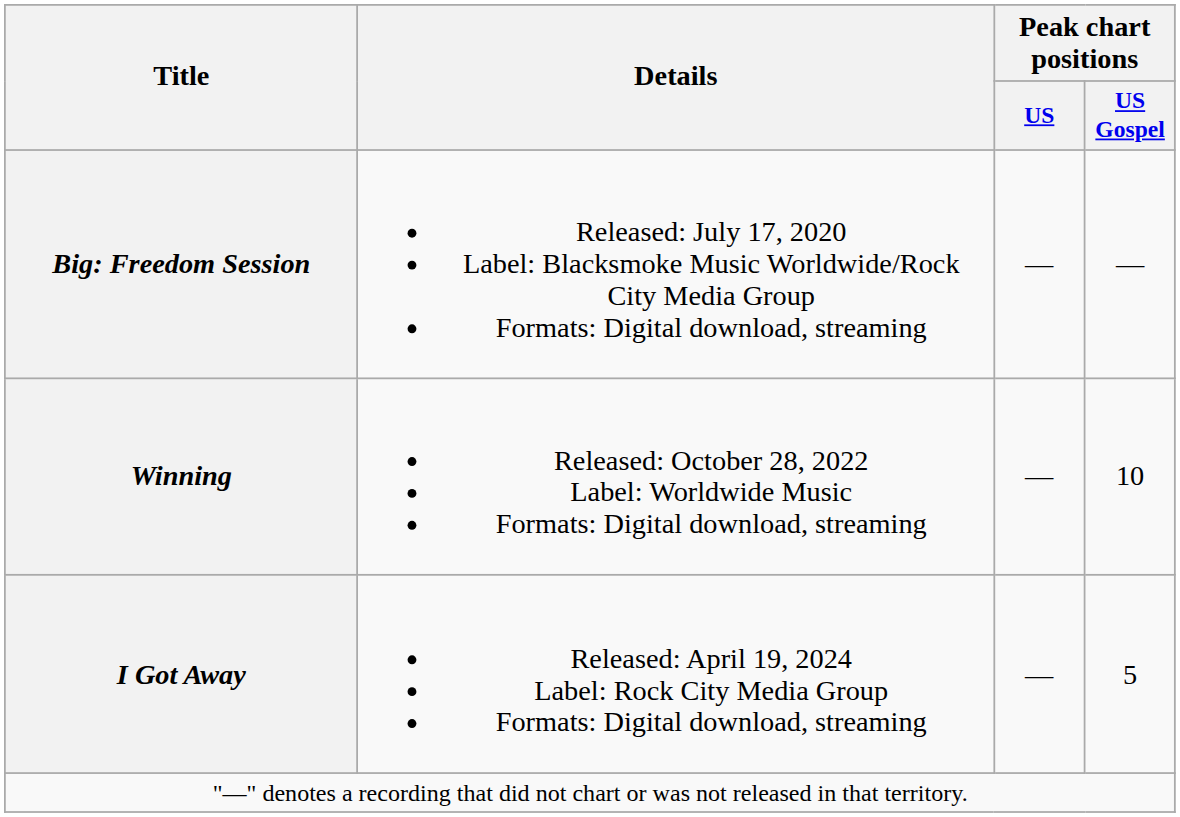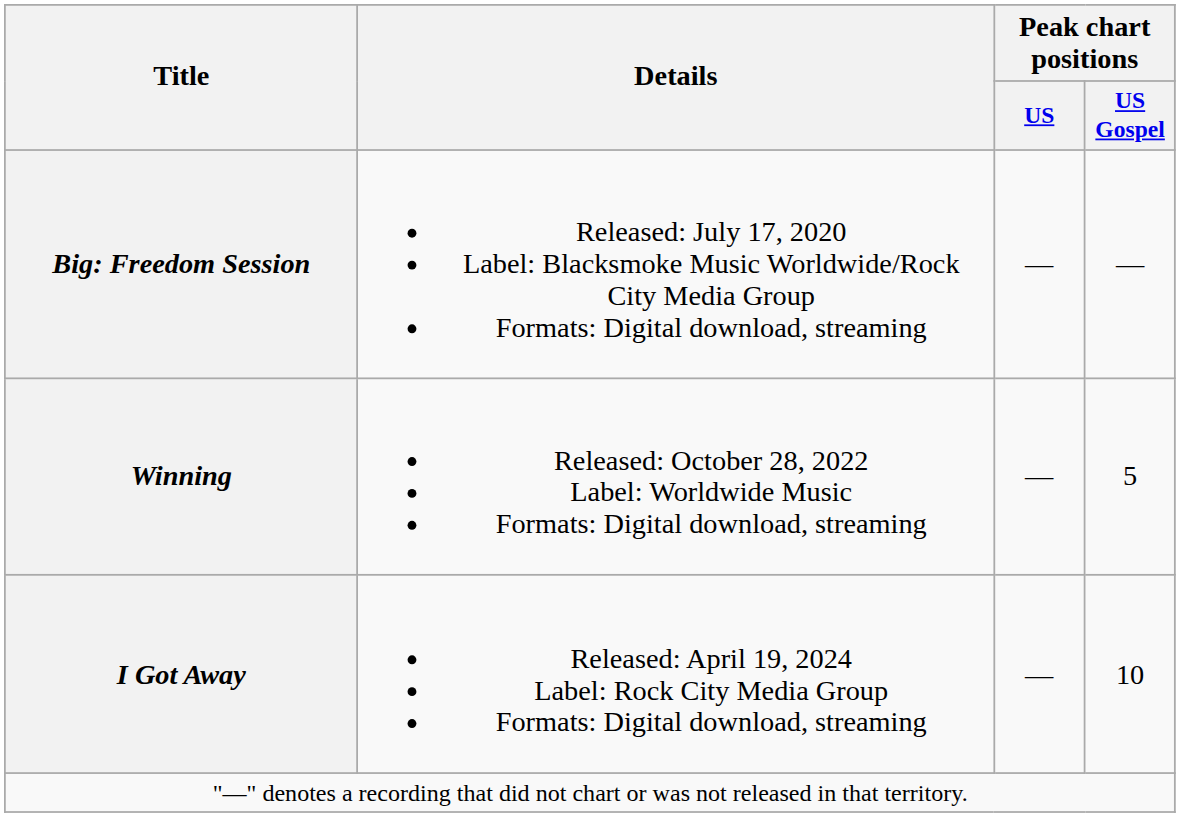 <table class="wikitable plainrowheaders" style="text-align:center;">
 <tr>
 <th rowspan="2" scope="col" style="width:12em;">Title</th>
 <th rowspan="2" scope="col" style="width:22em;">Details</th>
 <th colspan="2">Peak chart positions</th>
 </tr>
 <tr style="font-size:smaller;">
 <th scope="col" width="45"><a href='#'>US</a><br></th>
 <th scope="col" width="45"><a href='#'>US<br>Gospel</a><br></th>
 </tr>
 <tr>
 <th scope="row"><em>Big: Freedom Session</em></th>
 <td><br><ul><li>Released: July 17, 2020</li><li>Label: Blacksmoke Music Worldwide/Rock City Media Group</li><li>Formats: Digital download, streaming</li></ul></td>
 <td>—</td>
 <td>—</td>
 </tr>
 <tr>
 <th scope="row"><em>Winning</em></th>
 <td><br><ul><li>Released: October 28, 2022</li><li>Label: Worldwide Music</li><li>Formats: Digital download, streaming</li></ul></td>
 <td>—</td>
-<td>10</td>
+<td>5</td>
 </tr>
 <tr>
 <th scope="row"><em>I Got Away</em></th>
 <td><br><ul><li>Released: April 19, 2024</li><li>Label: Rock City Media Group</li><li>Formats: Digital download, streaming</li></ul></td>
 <td>—</td>
-<td>5</td>
+<td>10</td>
 </tr>
 <tr>
 <td colspan="13" style="font-size:85%">"—" denotes a recording that did not chart or was not released in that territory.</td>
 </tr>
 </table>
